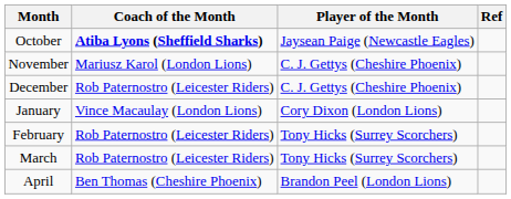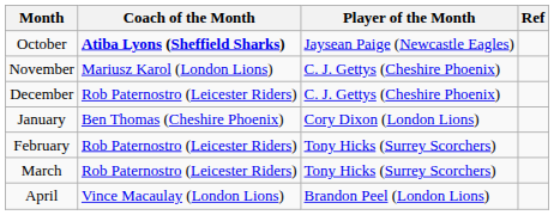 <table class="wikitable" style="font-size:95%">
 <tr>
 <th>Month</th>
 <th>Coach of the Month</th>
 <th>Player of the Month</th>
 <th>Ref</th>
 </tr>
 <tr>
 <td style="text-align:center">October</td>
 <td><strong> <a href='#'>Atiba Lyons</a> (<a href='#'>Sheffield Sharks</a>)</strong></td>
 <td> <a href='#'>Jaysean Paige</a> (<a href='#'>Newcastle Eagles</a>)</td>
 <td></td>
 </tr>
 <tr>
 <td style="text-align:center">November</td>
 <td> <a href='#'>Mariusz Karol</a> (<a href='#'>London Lions</a>)</td>
 <td> <a href='#'>C. J. Gettys</a> (<a href='#'>Cheshire Phoenix</a>)</td>
 <td></td>
 </tr>
 <tr>
 <td style="text-align:center">December</td>
 <td> <a href='#'>Rob Paternostro</a> (<a href='#'>Leicester Riders</a>)</td>
 <td> <a href='#'>C. J. Gettys</a> (<a href='#'>Cheshire Phoenix</a>)</td>
 <td></td>
 </tr>
 <tr>
 <td style="text-align:center">January</td>
-<td> <a href='#'>Vince Macaulay</a> (<a href='#'>London Lions</a>)</td>
+<td> <a href='#'>Ben Thomas</a> (<a href='#'>Cheshire Phoenix</a>)</td>
 <td> <a href='#'>Cory Dixon</a> (<a href='#'>London Lions</a>)</td>
 <td></td>
 </tr>
 <tr>
 <td style="text-align:center">February</td>
 <td> <a href='#'>Rob Paternostro</a> (<a href='#'>Leicester Riders</a>)</td>
 <td> <a href='#'>Tony Hicks</a> (<a href='#'>Surrey Scorchers</a>)</td>
 <td></td>
 </tr>
 <tr>
 <td style="text-align:center">March</td>
 <td> <a href='#'>Rob Paternostro</a> (<a href='#'>Leicester Riders</a>)</td>
 <td> <a href='#'>Tony Hicks</a> (<a href='#'>Surrey Scorchers</a>)</td>
 <td></td>
 </tr>
 <tr>
 <td style="text-align:center">April</td>
-<td> <a href='#'>Ben Thomas</a> (<a href='#'>Cheshire Phoenix</a>)</td>
+<td> <a href='#'>Vince Macaulay</a> (<a href='#'>London Lions</a>)</td>
 <td> <a href='#'>Brandon Peel</a> (<a href='#'>London Lions</a>)</td>
 <td></td>
 </tr>
 </table>
